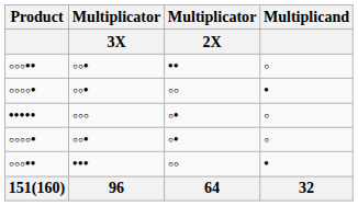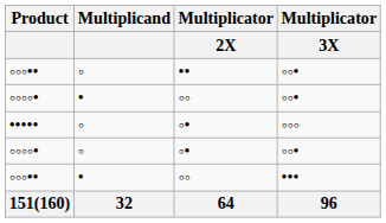 <table class="wikitable">
 <tr>
 <th>Product</th>
+<th>Multiplicand</th>
 <th>Multiplicator</th>
 <th>Multiplicator</th>
-<th>Multiplicand</th>
 </tr>
 <tr>
 <th></th>
+<th></th>
+<th>2X</th>
 <th>3X</th>
-<th>2X</th>
-<th></th>
 </tr>
 <tr>
 <td>◦◦◦••</td>
+<td>◦</td>
+<td>••</td>
 <td>◦◦•</td>
-<td>••</td>
-<td>◦</td>
 </tr>
 <tr>
 <td>◦◦◦◦•</td>
+<td>•</td>
+<td>◦◦</td>
 <td>◦◦•</td>
-<td>◦◦</td>
-<td>•</td>
 </tr>
 <tr>
 <td>•••••</td>
+<td>◦</td>
+<td>◦•</td>
 <td>◦◦◦</td>
-<td>◦•</td>
-<td>◦</td>
 </tr>
 <tr>
 <td>◦◦◦◦•</td>
+<td>◦</td>
+<td>◦•</td>
 <td>◦◦•</td>
-<td>◦•</td>
-<td>◦</td>
 </tr>
 <tr>
 <td>◦◦◦••</td>
+<td>•</td>
+<td>◦◦</td>
 <td>•••</td>
-<td>◦◦</td>
-<td>•</td>
 </tr>
 <tr>
 <th>151(160)</th>
+<th>32</th>
+<th>64</th>
 <th>96</th>
-<th>64</th>
-<th>32</th>
 </tr>
 </table>
